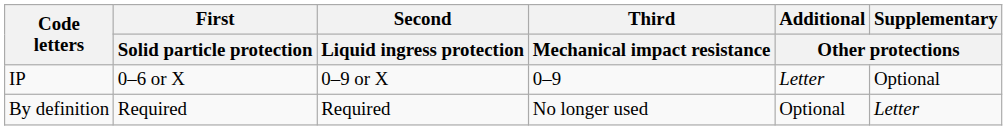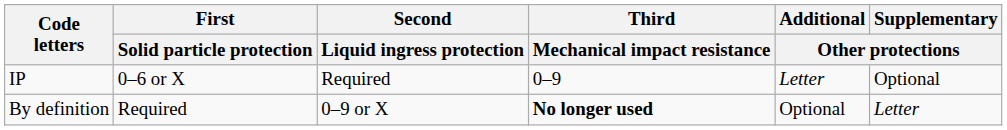 <table class="wikitable">
 <tr>
 <th rowspan=2>Code <br>letters</th>
 <th>First</th>
 <th>Second</th>
 <th>Third</th>
 <th>Additional</th>
 <th>Supplementary</th>
 </tr>
 <tr>
 <th>Solid particle protection</th>
 <th>Liquid ingress protection</th>
 <th>Mechanical impact resistance</th>
 <th colspan=2>Other protections</th>
 </tr>
 <tr>
 <td>IP</td>
 <td>0–6 or X</td>
-<td>0–9 or X</td>
+<td>Required</td>
 <td>0–9</td>
 <td><em>Letter</em></td>
 <td>Optional</td>
 </tr>
 <tr>
 <td>By definition</td>
 <td>Required</td>
-<td>Required</td>
-<td>No longer used</td>
+<td>0–9 or X</td>
+<td><strong>No longer used</strong></td>
 <td>Optional</td>
 <td><em>Letter</em></td>
 </tr>
 </table>
